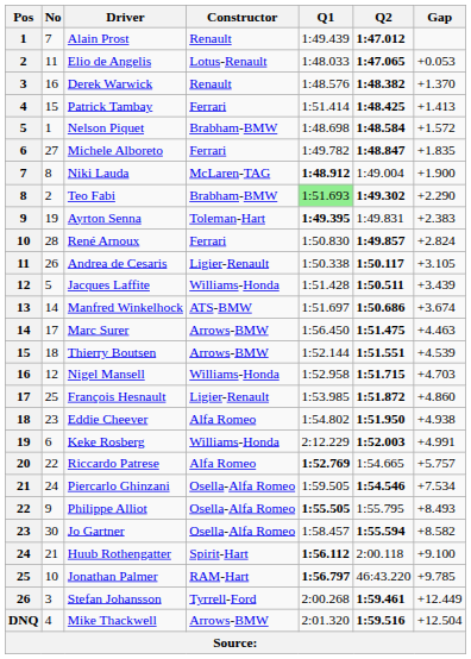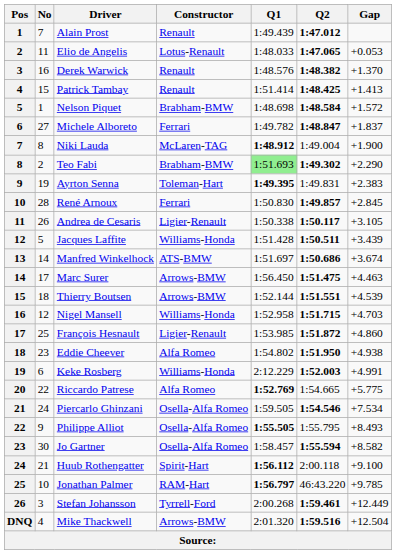 <table class="wikitable sortable" style="font-size: 95%;">
 <tr>
 <th>Pos</th>
 <th>No</th>
 <th>Driver</th>
 <th>Constructor</th>
 <th>Q1</th>
 <th>Q2</th>
 <th>Gap</th>
 </tr>
 <tr>
 <th>1</th>
 <td>7</td>
 <td> <a href='#'>Alain Prost</a></td>
 <td><a href='#'>Renault</a></td>
 <td>1:49.439</td>
 <td><strong>1:47.012</strong></td>
 <td></td>
 </tr>
 <tr>
 <th>2</th>
 <td>11</td>
 <td> <a href='#'>Elio de Angelis</a></td>
 <td><a href='#'>Lotus</a>-<a href='#'>Renault</a></td>
 <td>1:48.033</td>
 <td><strong>1:47.065</strong></td>
 <td>+0.053</td>
 </tr>
 <tr>
 <th>3</th>
 <td>16</td>
 <td> <a href='#'>Derek Warwick</a></td>
 <td><a href='#'>Renault</a></td>
 <td>1:48.576</td>
 <td><strong>1:48.382</strong></td>
 <td>+1.370</td>
 </tr>
 <tr>
 <th>4</th>
 <td>15</td>
 <td> <a href='#'>Patrick Tambay</a></td>
-<td><a href='#'>Ferrari</a></td>
+<td><a href='#'>Renault</a></td>
 <td>1:51.414</td>
 <td><strong>1:48.425</strong></td>
 <td>+1.413</td>
 </tr>
 <tr>
 <th>5</th>
 <td>1</td>
 <td> <a href='#'>Nelson Piquet</a></td>
 <td><a href='#'>Brabham</a>-<a href='#'>BMW</a></td>
 <td>1:48.698</td>
 <td><strong>1:48.584</strong></td>
 <td>+1.572</td>
 </tr>
 <tr>
 <th>6</th>
 <td>27</td>
 <td> <a href='#'>Michele Alboreto</a></td>
 <td><a href='#'>Ferrari</a></td>
 <td>1:49.782</td>
 <td><strong>1:48.847</strong></td>
-<td>+1.835</td>
+<td>+1.837</td>
 </tr>
 <tr>
 <th>7</th>
 <td>8</td>
 <td> <a href='#'>Niki Lauda</a></td>
 <td><a href='#'>McLaren</a>-<a href='#'>TAG</a></td>
 <td><strong>1:48.912</strong></td>
 <td>1:49.004</td>
 <td>+1.900</td>
 </tr>
 <tr>
 <th>8</th>
 <td>2</td>
 <td> <a href='#'>Teo Fabi</a></td>
 <td><a href='#'>Brabham</a>-<a href='#'>BMW</a></td>
 <td style="background: lightgreen;">1:51.693</td>
 <td><strong>1:49.302</strong></td>
 <td>+2.290</td>
 </tr>
 <tr>
 <th>9</th>
 <td>19</td>
 <td> <a href='#'>Ayrton Senna</a></td>
 <td><a href='#'>Toleman</a>-<a href='#'>Hart</a></td>
 <td><strong>1:49.395</strong></td>
 <td>1:49.831</td>
 <td>+2.383</td>
 </tr>
 <tr>
 <th>10</th>
 <td>28</td>
 <td> <a href='#'>René Arnoux</a></td>
 <td><a href='#'>Ferrari</a></td>
 <td>1:50.830</td>
 <td><strong>1:49.857</strong></td>
-<td>+2.824</td>
+<td>+2.845</td>
 </tr>
 <tr>
 <th>11</th>
 <td>26</td>
 <td> <a href='#'>Andrea de Cesaris</a></td>
 <td><a href='#'>Ligier</a>-<a href='#'>Renault</a></td>
 <td>1:50.338</td>
 <td><strong>1:50.117</strong></td>
 <td>+3.105</td>
 </tr>
 <tr>
 <th>12</th>
 <td>5</td>
 <td> <a href='#'>Jacques Laffite</a></td>
 <td><a href='#'>Williams</a>-<a href='#'>Honda</a></td>
 <td>1:51.428</td>
 <td><strong>1:50.511</strong></td>
 <td>+3.439</td>
 </tr>
 <tr>
 <th>13</th>
 <td>14</td>
 <td> <a href='#'>Manfred Winkelhock</a></td>
 <td><a href='#'>ATS</a>-<a href='#'>BMW</a></td>
 <td>1:51.697</td>
 <td><strong>1:50.686</strong></td>
 <td>+3.674</td>
 </tr>
 <tr>
 <th>14</th>
 <td>17</td>
 <td> <a href='#'>Marc Surer</a></td>
 <td><a href='#'>Arrows</a>-<a href='#'>BMW</a></td>
 <td>1:56.450</td>
 <td><strong>1:51.475</strong></td>
 <td>+4.463</td>
 </tr>
 <tr>
 <th>15</th>
 <td>18</td>
 <td> <a href='#'>Thierry Boutsen</a></td>
 <td><a href='#'>Arrows</a>-<a href='#'>BMW</a></td>
 <td>1:52.144</td>
 <td><strong>1:51.551</strong></td>
 <td>+4.539</td>
 </tr>
 <tr>
 <th>16</th>
 <td>12</td>
 <td> <a href='#'>Nigel Mansell</a></td>
 <td><a href='#'>Williams</a>-<a href='#'>Honda</a></td>
 <td>1:52.958</td>
 <td><strong>1:51.715</strong></td>
 <td>+4.703</td>
 </tr>
 <tr>
 <th>17</th>
 <td>25</td>
 <td> <a href='#'>François Hesnault</a></td>
 <td><a href='#'>Ligier</a>-<a href='#'>Renault</a></td>
 <td>1:53.985</td>
 <td><strong>1:51.872</strong></td>
 <td>+4.860</td>
 </tr>
 <tr>
 <th>18</th>
 <td>23</td>
 <td> <a href='#'>Eddie Cheever</a></td>
 <td><a href='#'>Alfa Romeo</a></td>
 <td>1:54.802</td>
 <td><strong>1:51.950</strong></td>
 <td>+4.938</td>
 </tr>
 <tr>
 <th>19</th>
 <td>6</td>
 <td> <a href='#'>Keke Rosberg</a></td>
 <td><a href='#'>Williams</a>-<a href='#'>Honda</a></td>
 <td>2:12.229</td>
 <td><strong>1:52.003</strong></td>
 <td>+4.991</td>
 </tr>
 <tr>
 <th>20</th>
 <td>22</td>
 <td> <a href='#'>Riccardo Patrese</a></td>
 <td><a href='#'>Alfa Romeo</a></td>
 <td><strong>1:52.769</strong></td>
 <td>1:54.665</td>
-<td>+5.757</td>
+<td>+5.775</td>
 </tr>
 <tr>
 <th>21</th>
 <td>24</td>
 <td> <a href='#'>Piercarlo Ghinzani</a></td>
 <td><a href='#'>Osella</a>-<a href='#'>Alfa Romeo</a></td>
 <td>1:59.505</td>
 <td><strong>1:54.546</strong></td>
 <td>+7.534</td>
 </tr>
 <tr>
 <th>22</th>
 <td>9</td>
 <td> <a href='#'>Philippe Alliot</a></td>
 <td><a href='#'>Osella</a>-<a href='#'>Alfa Romeo</a></td>
 <td><strong>1:55.505</strong></td>
 <td>1:55.795</td>
 <td>+8.493</td>
 </tr>
 <tr>
 <th>23</th>
 <td>30</td>
 <td> <a href='#'>Jo Gartner</a></td>
 <td><a href='#'>Osella</a>-<a href='#'>Alfa Romeo</a></td>
 <td>1:58.457</td>
 <td><strong>1:55.594</strong></td>
 <td>+8.582</td>
 </tr>
 <tr>
 <th>24</th>
 <td>21</td>
 <td> <a href='#'>Huub Rothengatter</a></td>
 <td><a href='#'>Spirit</a>-<a href='#'>Hart</a></td>
 <td><strong>1:56.112</strong></td>
 <td>2:00.118</td>
 <td>+9.100</td>
 </tr>
 <tr>
 <th>25</th>
 <td>10</td>
 <td> <a href='#'>Jonathan Palmer</a></td>
 <td><a href='#'>RAM</a>-<a href='#'>Hart</a></td>
 <td><strong>1:56.797</strong></td>
 <td>46:43.220</td>
 <td>+9.785</td>
 </tr>
 <tr>
 <th>26</th>
 <td>3</td>
 <td> <a href='#'>Stefan Johansson</a></td>
 <td><a href='#'>Tyrrell</a>-<a href='#'>Ford</a></td>
 <td>2:00.268</td>
 <td><strong>1:59.461</strong></td>
 <td>+12.449</td>
 </tr>
 <tr>
 <th>DNQ</th>
 <td>4</td>
 <td> <a href='#'>Mike Thackwell</a></td>
 <td><a href='#'>Arrows</a>-<a href='#'>BMW</a></td>
 <td>2:01.320</td>
 <td><strong>1:59.516</strong></td>
 <td>+12.504</td>
 </tr>
 <tr>
 <th colspan="8">Source:</th>
 </tr>
 </table>
